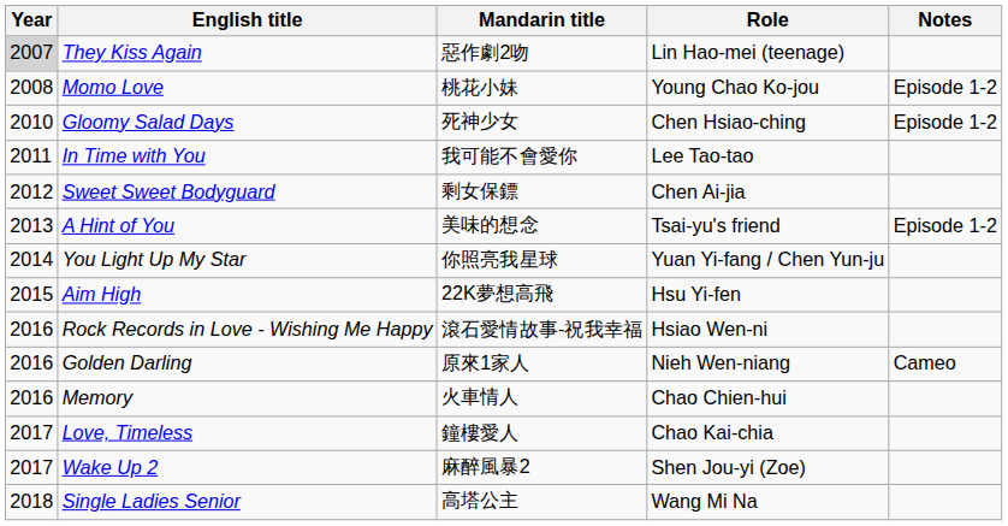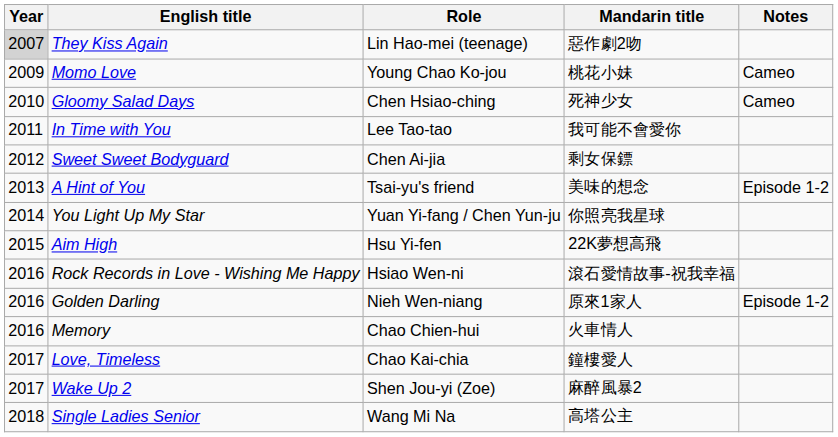 <table class="wikitable sortable">
 <tr>
 <th>Year</th>
 <th>English title</th>
+<th>Role</th>
 <th>Mandarin title</th>
-<th>Role</th>
 <th class="unsortable">Notes</th>
 </tr>
 <tr>
 <td style="background: lightgrey;">2007</td>
 <td><em><a href='#'>They Kiss Again</a></em></td>
+<td>Lin Hao-mei (teenage)</td>
 <td>惡作劇2吻</td>
-<td>Lin Hao-mei (teenage)</td>
 <td></td>
 </tr>
 <tr>
-<td>2008</td>
+<td>2009</td>
 <td><em><a href='#'>Momo Love</a></em></td>
+<td>Young Chao Ko-jou</td>
 <td>桃花小妹</td>
-<td>Young Chao Ko-jou</td>
-<td>Episode 1-2</td>
+<td>Cameo</td>
 </tr>
 <tr>
 <td>2010</td>
 <td><em><a href='#'>Gloomy Salad Days</a></em></td>
+<td>Chen Hsiao-ching</td>
 <td>死神少女</td>
-<td>Chen Hsiao-ching</td>
-<td>Episode 1-2</td>
+<td>Cameo</td>
 </tr>
 <tr>
 <td>2011</td>
 <td><em><a href='#'>In Time with You</a></em></td>
+<td>Lee Tao-tao</td>
 <td>我可能不會愛你</td>
-<td>Lee Tao-tao</td>
 <td></td>
 </tr>
 <tr>
 <td>2012</td>
 <td><em><a href='#'>Sweet Sweet Bodyguard</a></em></td>
+<td>Chen Ai-jia</td>
 <td>剩女保鏢</td>
-<td>Chen Ai-jia</td>
 <td></td>
 </tr>
 <tr>
 <td>2013</td>
 <td><em><a href='#'>A Hint of You</a></em></td>
+<td>Tsai-yu's friend</td>
 <td>美味的想念</td>
-<td>Tsai-yu's friend</td>
 <td>Episode 1-2</td>
 </tr>
 <tr>
 <td>2014</td>
 <td><em>You Light Up My Star</em></td>
+<td>Yuan Yi-fang / Chen Yun-ju</td>
 <td>你照亮我星球</td>
-<td>Yuan Yi-fang / Chen Yun-ju</td>
 <td></td>
 </tr>
 <tr>
 <td>2015</td>
 <td><em><a href='#'>Aim High</a></em></td>
+<td>Hsu Yi-fen</td>
 <td>22K夢想高飛</td>
-<td>Hsu Yi-fen</td>
 <td></td>
 </tr>
 <tr>
 <td>2016</td>
 <td><em>Rock Records in Love -  Wishing Me Happy</em></td>
+<td>Hsiao Wen-ni</td>
 <td>滾石愛情故事-祝我幸福</td>
-<td>Hsiao Wen-ni</td>
 <td></td>
 </tr>
 <tr>
 <td>2016</td>
 <td><em>Golden Darling</em></td>
+<td>Nieh Wen-niang</td>
 <td>原來1家人</td>
-<td>Nieh Wen-niang</td>
-<td>Cameo</td>
+<td>Episode 1-2</td>
 </tr>
 <tr>
 <td>2016</td>
 <td><em>Memory</em></td>
+<td>Chao Chien-hui</td>
 <td>火車情人</td>
-<td>Chao Chien-hui</td>
 <td></td>
 </tr>
 <tr>
 <td>2017</td>
 <td><em><a href='#'>Love, Timeless</a></em></td>
+<td>Chao Kai-chia</td>
 <td>鐘樓愛人</td>
-<td>Chao Kai-chia</td>
 <td></td>
 </tr>
 <tr>
 <td>2017</td>
 <td><em><a href='#'>Wake Up 2</a></em></td>
+<td>Shen Jou-yi (Zoe)</td>
 <td>麻醉風暴2</td>
-<td>Shen Jou-yi (Zoe)</td>
 <td></td>
 </tr>
 <tr>
 <td>2018</td>
 <td><em><a href='#'>Single Ladies Senior</a></em></td>
+<td>Wang Mi Na</td>
 <td>高塔公主</td>
-<td>Wang Mi Na</td>
 <td></td>
 </tr>
 </table>
